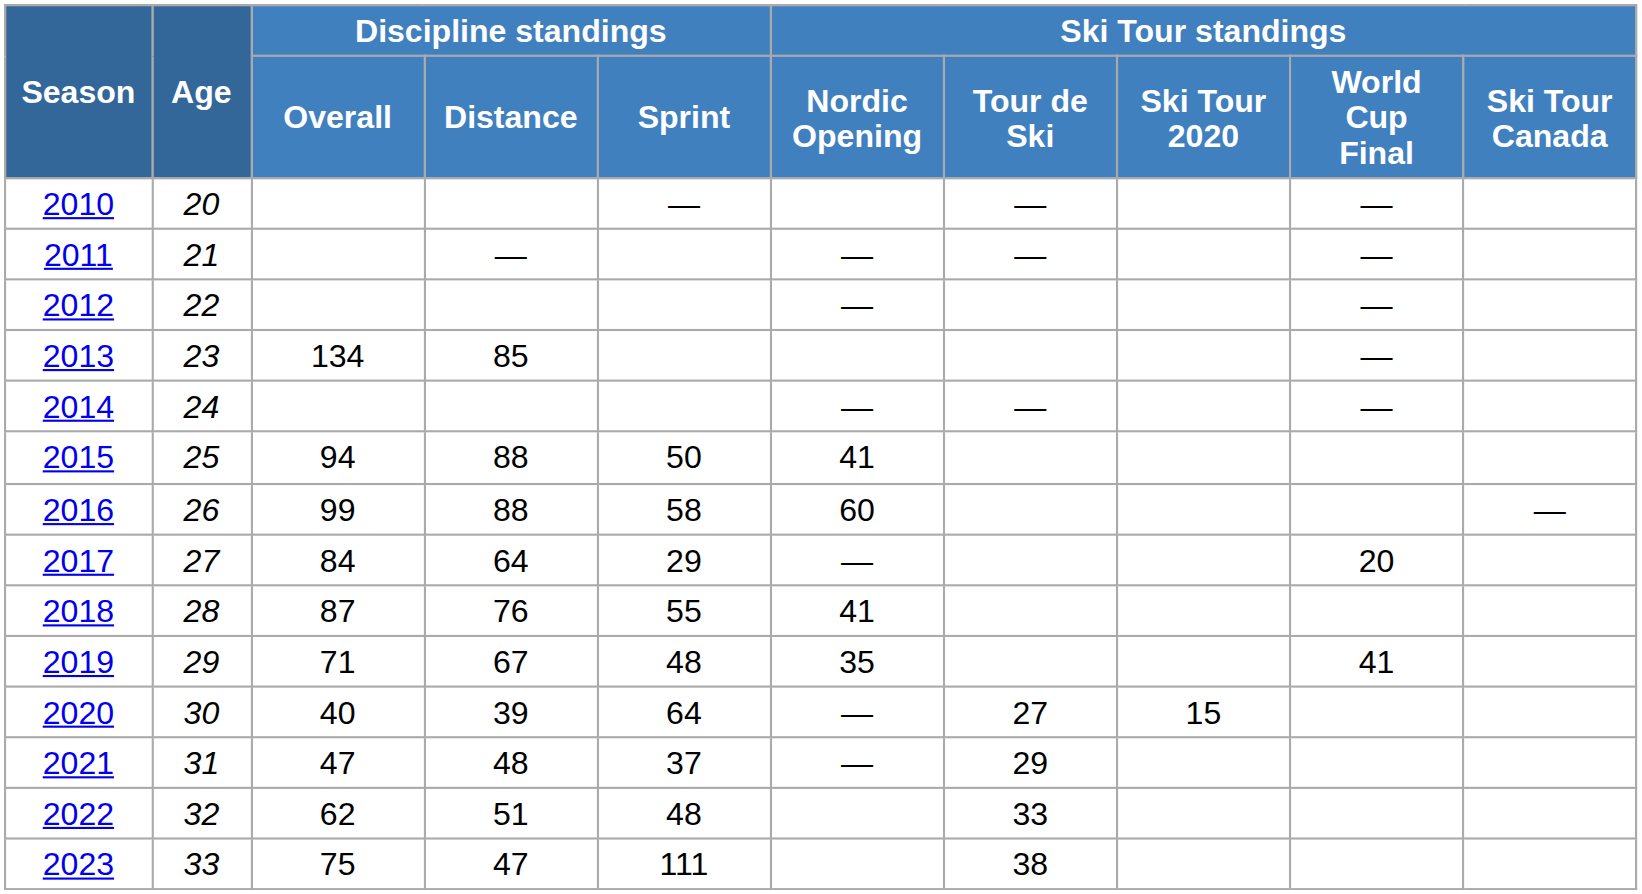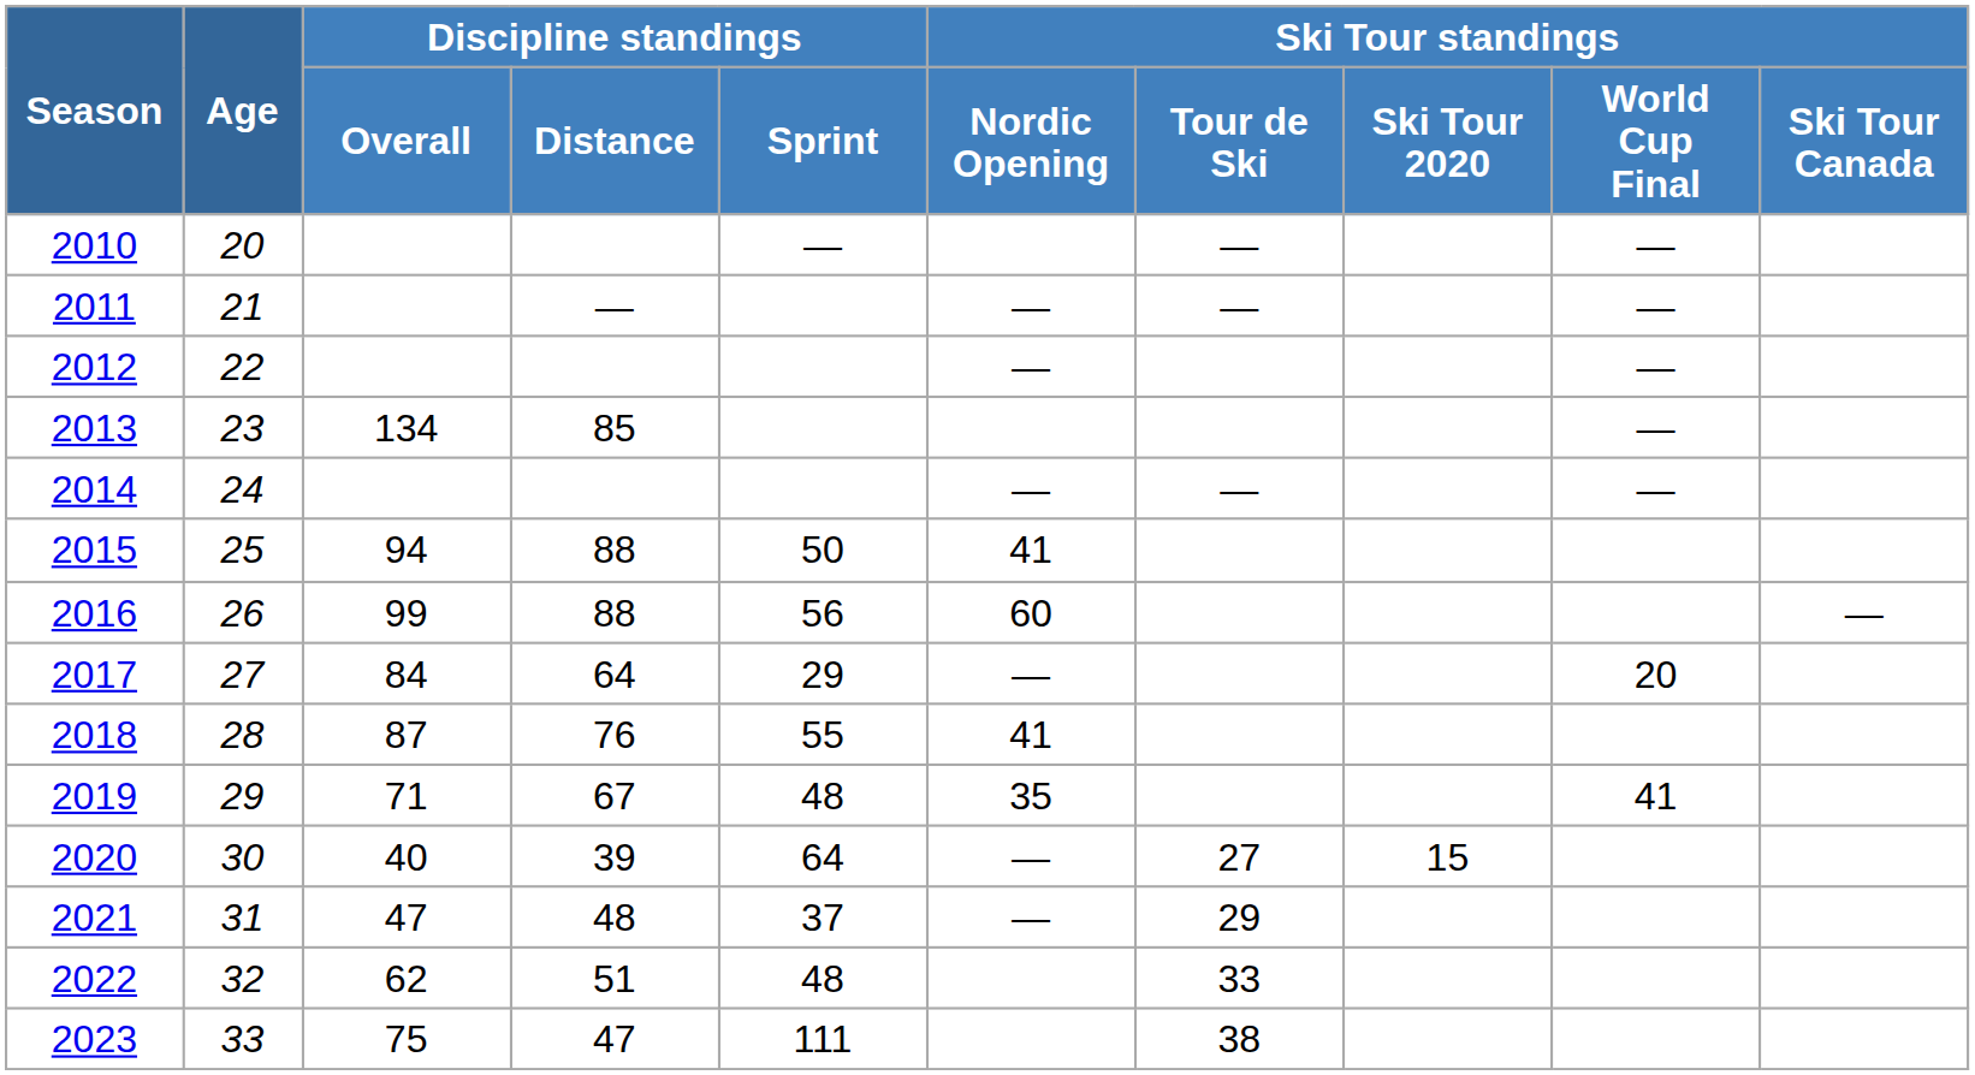 <table class="wikitable" style="font-size:95%; text-align:center; border:grey solid 1px; border-collapse:collapse; background:#ffffff;">
 <tr>
 <th style="background-color:#369; color:white; width:60px;" rowspan="2"> Season </th>
 <th style="background-color:#369; color:white; width:40px;" rowspan="2"> Age </th>
 <th style="background-color:#4180be; color:white;" colspan="3">Discipline standings</th>
 <th style="background-color:#4180be; color:white;" colspan="5">Ski Tour standings</th>
 </tr>
 <tr>
 <th style="background-color:#4180be; color:white; width:75px;">Overall</th>
 <th style="background-color:#4180be; color:white; width:75px;">Distance</th>
 <th style="background-color:#4180be; color:white; width:75px;">Sprint</th>
 <th style="background-color:#4180be; color:white; width:75px;">Nordic<br>Opening</th>
 <th style="background-color:#4180be; color:white; width:75px;">Tour de<br>Ski</th>
 <th style="background-color:#4180be; color:white; width:75px;">Ski Tour<br>2020</th>
 <th style="background-color:#4180be; color:white; width:75px;">World Cup<br>Final</th>
 <th style="background-color:#4180be; color:white; width:75px;">Ski Tour<br>Canada</th>
 </tr>
 <tr>
 <td><a href='#'>2010</a></td>
 <td><em>20</em></td>
 <td></td>
 <td></td>
 <td>—</td>
 <td></td>
 <td>—</td>
 <td></td>
 <td>—</td>
 <td></td>
 </tr>
 <tr>
 <td><a href='#'>2011</a></td>
 <td><em>21</em></td>
 <td></td>
 <td>—</td>
 <td></td>
 <td>—</td>
 <td>—</td>
 <td></td>
 <td>—</td>
 <td></td>
 </tr>
 <tr>
 <td><a href='#'>2012</a></td>
 <td><em>22</em></td>
 <td></td>
 <td></td>
 <td></td>
 <td>—</td>
 <td></td>
 <td></td>
 <td>—</td>
 <td></td>
 </tr>
 <tr>
 <td><a href='#'>2013</a></td>
 <td><em>23</em></td>
 <td>134</td>
 <td>85</td>
 <td></td>
 <td></td>
 <td></td>
 <td></td>
 <td>—</td>
 <td></td>
 </tr>
 <tr>
 <td><a href='#'>2014</a></td>
 <td><em>24</em></td>
 <td></td>
 <td></td>
 <td></td>
 <td>—</td>
 <td>—</td>
 <td></td>
 <td>—</td>
 <td></td>
 </tr>
 <tr>
 <td><a href='#'>2015</a></td>
 <td><em>25</em></td>
 <td>94</td>
 <td>88</td>
 <td>50</td>
 <td>41</td>
 <td></td>
 <td></td>
 <td></td>
 <td></td>
 </tr>
 <tr>
 <td><a href='#'>2016</a></td>
 <td><em>26</em></td>
 <td>99</td>
 <td>88</td>
-<td>58</td>
+<td>56</td>
 <td>60</td>
 <td></td>
 <td></td>
 <td></td>
 <td>—</td>
 </tr>
 <tr>
 <td><a href='#'>2017</a></td>
 <td><em>27</em></td>
 <td>84</td>
 <td>64</td>
 <td>29</td>
 <td>—</td>
 <td></td>
 <td></td>
 <td>20</td>
 <td></td>
 </tr>
 <tr>
 <td><a href='#'>2018</a></td>
 <td><em>28</em></td>
 <td>87</td>
 <td>76</td>
 <td>55</td>
 <td>41</td>
 <td></td>
 <td></td>
 <td></td>
 <td></td>
 </tr>
 <tr>
 <td><a href='#'>2019</a></td>
 <td><em>29</em></td>
 <td>71</td>
 <td>67</td>
 <td>48</td>
 <td>35</td>
 <td></td>
 <td></td>
 <td>41</td>
 <td></td>
 </tr>
 <tr>
 <td><a href='#'>2020</a></td>
 <td><em>30</em></td>
 <td>40</td>
 <td>39</td>
 <td>64</td>
 <td>—</td>
 <td>27</td>
 <td>15</td>
 <td></td>
 <td></td>
 </tr>
 <tr>
 <td><a href='#'>2021</a></td>
 <td><em>31</em></td>
 <td>47</td>
 <td>48</td>
 <td>37</td>
 <td>—</td>
 <td>29</td>
 <td></td>
 <td></td>
 <td></td>
 </tr>
 <tr>
 <td><a href='#'>2022</a></td>
 <td><em>32</em></td>
 <td>62</td>
 <td>51</td>
 <td>48</td>
 <td></td>
 <td>33</td>
 <td></td>
 <td></td>
 <td></td>
 </tr>
 <tr>
 <td><a href='#'>2023</a></td>
 <td><em>33</em></td>
 <td>75</td>
 <td>47</td>
 <td>111</td>
 <td></td>
 <td>38</td>
 <td></td>
 <td></td>
 <td></td>
 </tr>
 </table>
